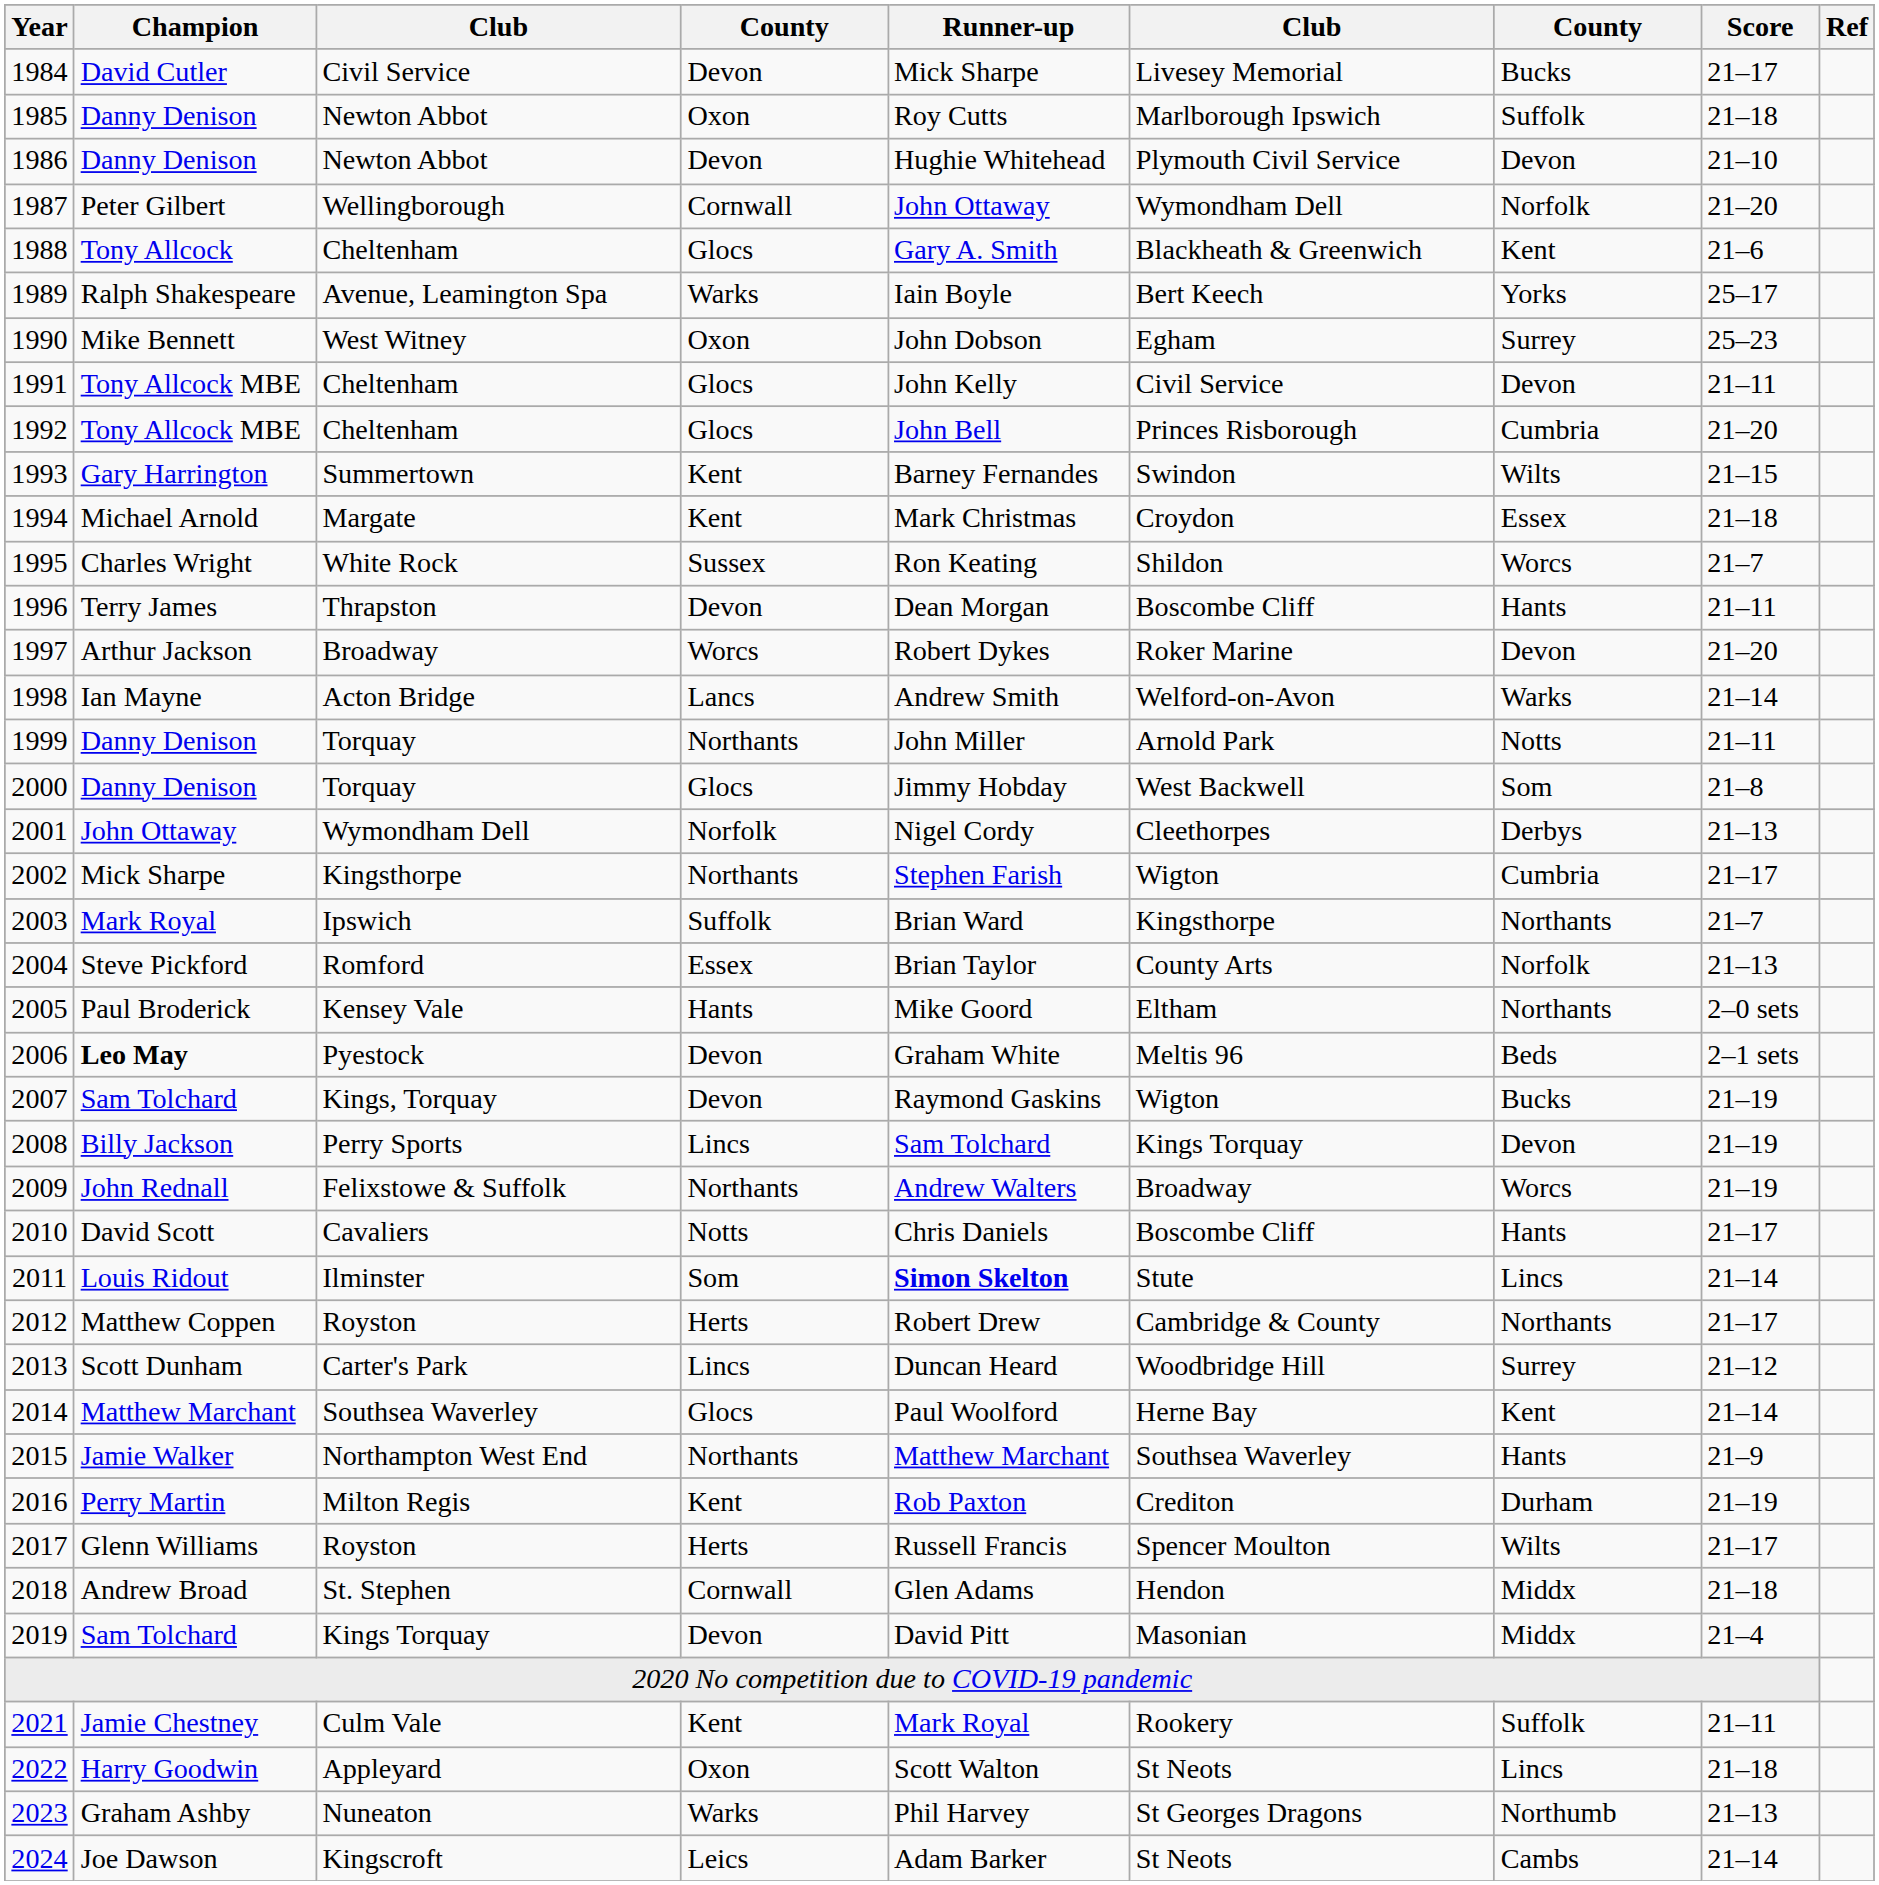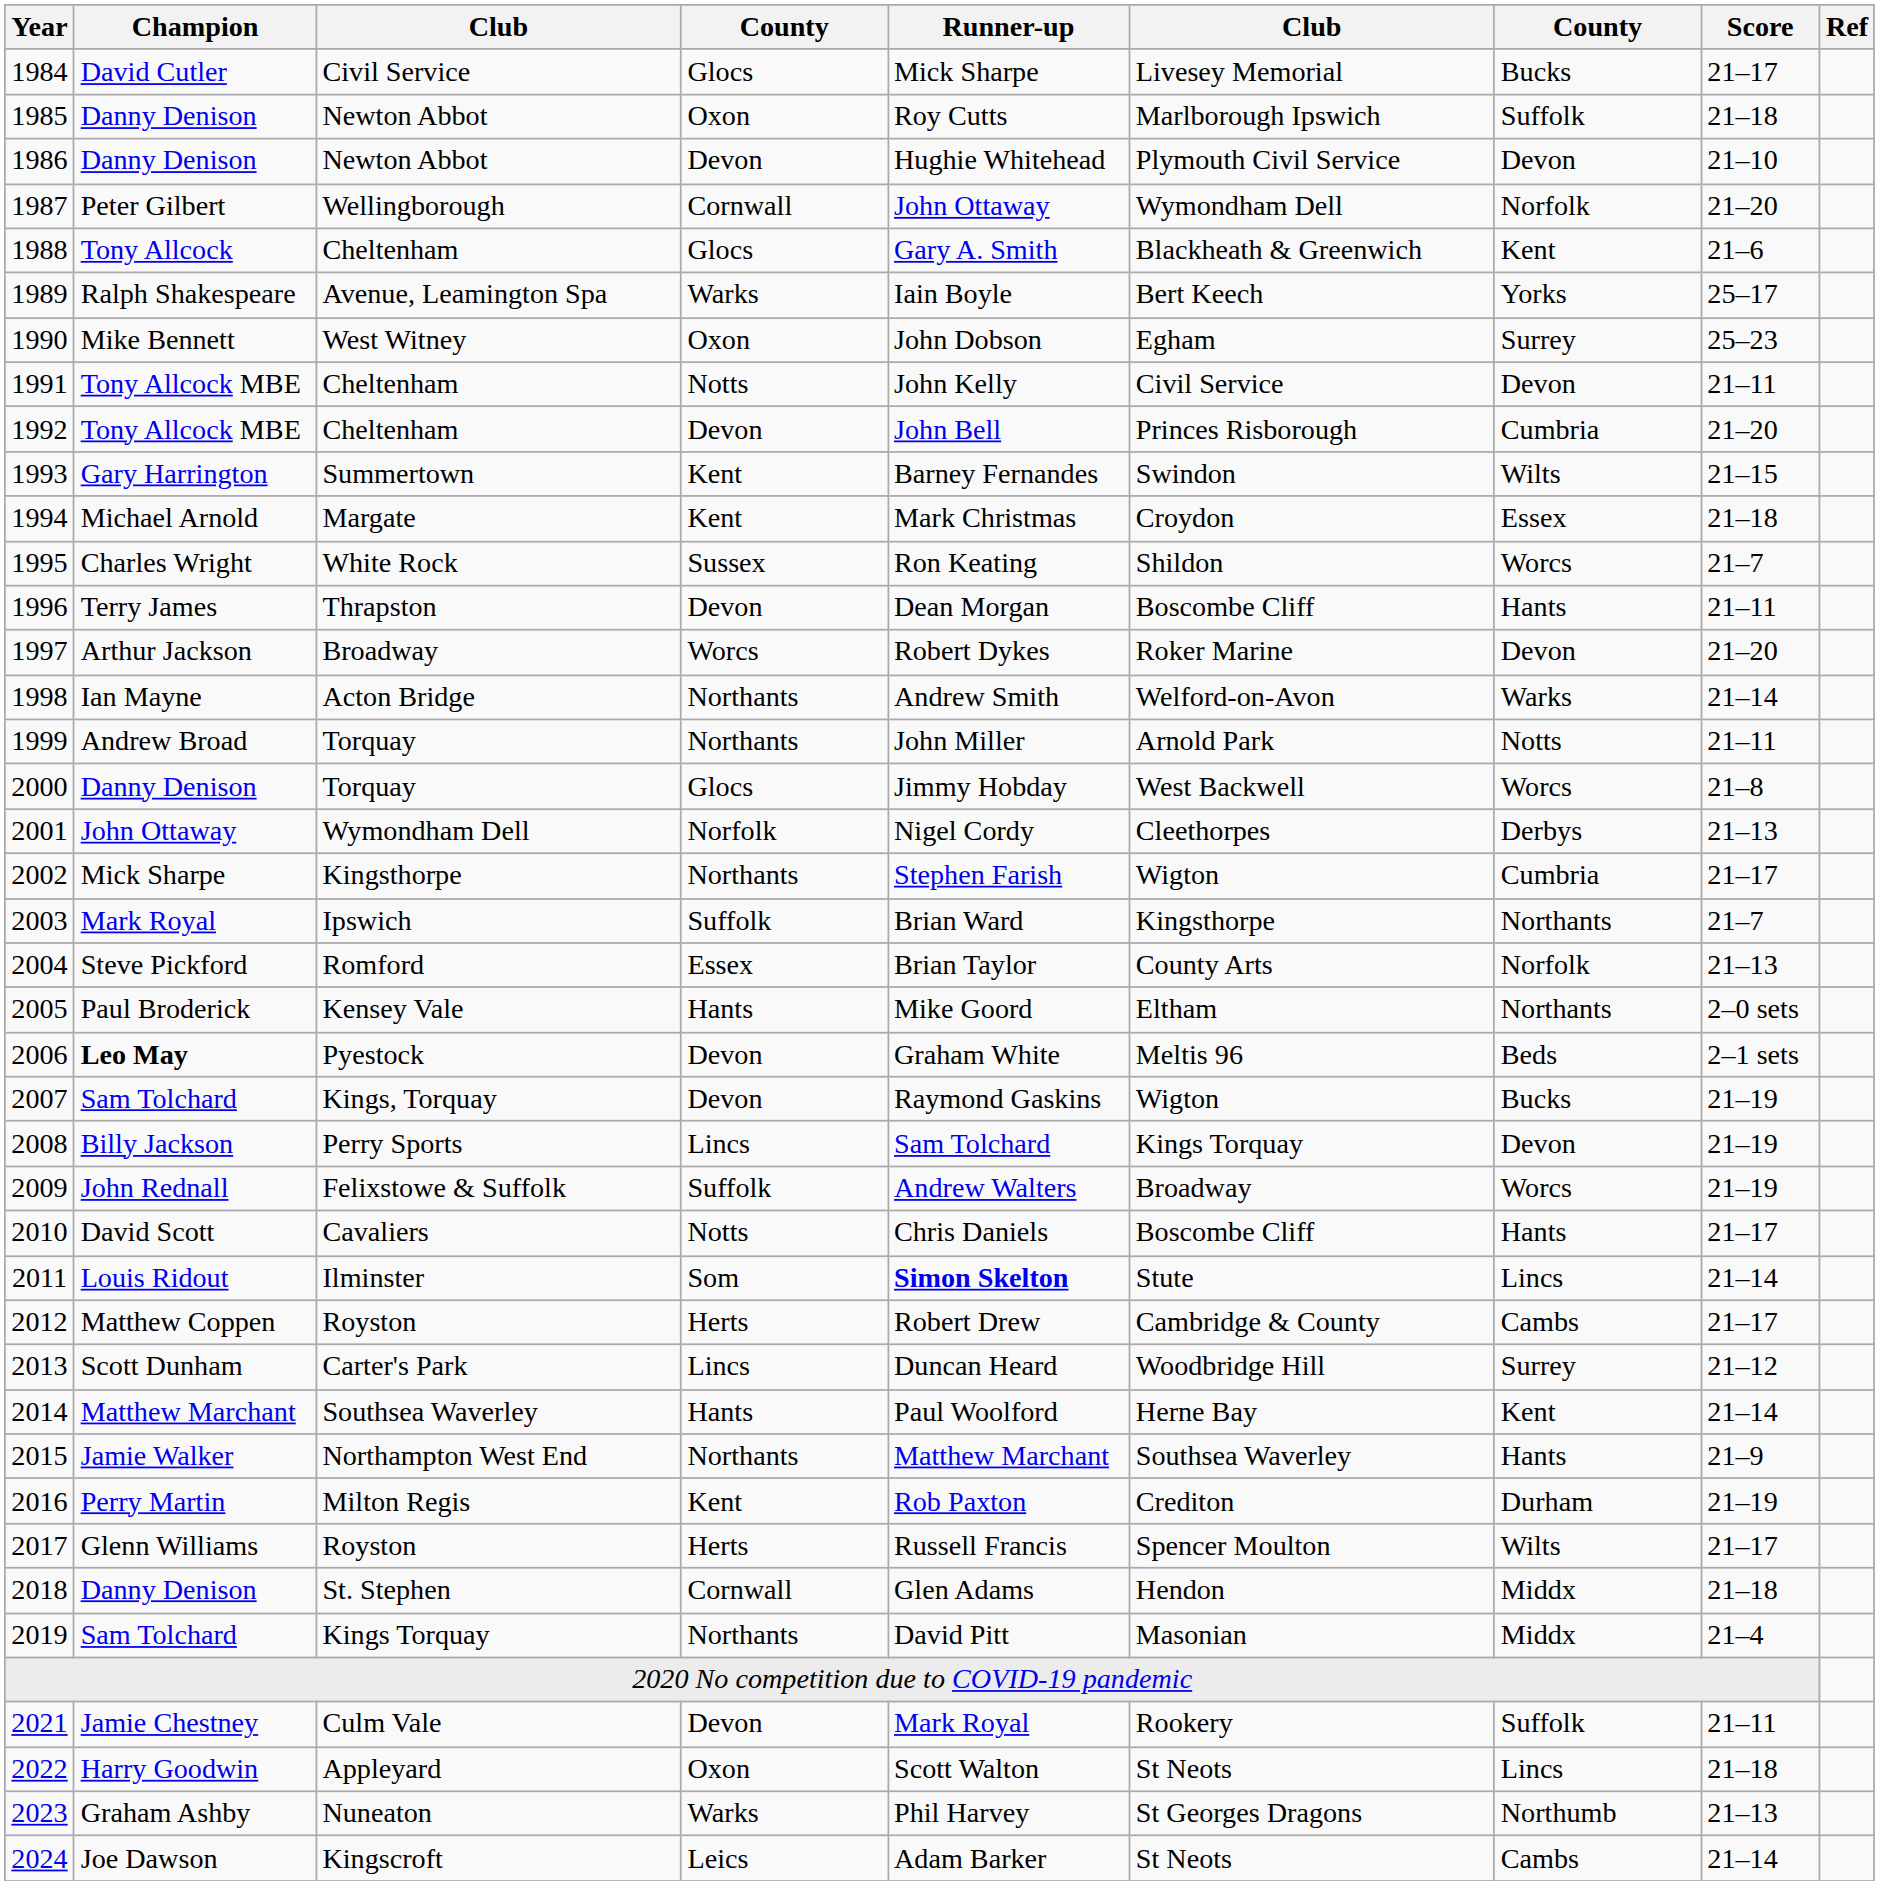 <table class="wikitable">
 <tr>
 <th width="30">Year</th>
 <th width="130">Champion</th>
 <th width="200">Club</th>
 <th width="110">County</th>
 <th width="130">Runner-up</th>
 <th width="200">Club</th>
 <th width="110">County</th>
 <th width="60">Score</th>
 <th width="20">Ref</th>
 </tr>
 <tr>
 <td align=center>1984</td>
 <td><a href='#'>David Cutler</a></td>
 <td>Civil Service</td>
-<td>Devon</td>
+<td>Glocs</td>
 <td>Mick Sharpe</td>
 <td>Livesey Memorial</td>
 <td>Bucks</td>
 <td>21–17</td>
 <td></td>
 </tr>
 <tr>
 <td align=center>1985</td>
 <td><a href='#'>Danny Denison</a></td>
 <td>Newton Abbot</td>
 <td>Oxon</td>
 <td>Roy Cutts</td>
 <td>Marlborough Ipswich</td>
 <td>Suffolk</td>
 <td>21–18</td>
 <td></td>
 </tr>
 <tr>
 <td align=center>1986</td>
 <td><a href='#'>Danny Denison</a></td>
 <td>Newton Abbot</td>
 <td>Devon</td>
 <td>Hughie Whitehead</td>
 <td>Plymouth Civil Service</td>
 <td>Devon</td>
 <td>21–10</td>
 <td></td>
 </tr>
 <tr>
 <td align=center>1987</td>
 <td>Peter Gilbert</td>
 <td>Wellingborough</td>
 <td>Cornwall</td>
 <td><a href='#'>John Ottaway</a></td>
 <td>Wymondham Dell</td>
 <td>Norfolk</td>
 <td>21–20</td>
 <td></td>
 </tr>
 <tr>
 <td align=center>1988</td>
 <td><a href='#'>Tony Allcock</a></td>
 <td>Cheltenham</td>
 <td>Glocs</td>
 <td><a href='#'>Gary A. Smith</a></td>
 <td>Blackheath & Greenwich</td>
 <td>Kent</td>
 <td>21–6</td>
 <td></td>
 </tr>
 <tr>
 <td align=center>1989</td>
 <td>Ralph Shakespeare</td>
 <td>Avenue, Leamington Spa</td>
 <td>Warks</td>
 <td>Iain Boyle</td>
 <td>Bert Keech</td>
 <td>Yorks</td>
 <td>25–17</td>
 <td></td>
 </tr>
 <tr>
 <td align=center>1990</td>
 <td>Mike Bennett</td>
 <td>West Witney</td>
 <td>Oxon</td>
 <td>John Dobson</td>
 <td>Egham</td>
 <td>Surrey</td>
 <td>25–23</td>
 <td></td>
 </tr>
 <tr>
 <td align=center>1991</td>
 <td><a href='#'>Tony Allcock</a> MBE</td>
 <td>Cheltenham</td>
-<td>Glocs</td>
+<td>Notts</td>
 <td>John Kelly</td>
 <td>Civil Service</td>
 <td>Devon</td>
 <td>21–11</td>
 <td></td>
 </tr>
 <tr>
 <td align=center>1992</td>
 <td><a href='#'>Tony Allcock</a> MBE</td>
 <td>Cheltenham</td>
-<td>Glocs</td>
+<td>Devon</td>
 <td><a href='#'>John Bell</a></td>
 <td>Princes Risborough</td>
 <td>Cumbria</td>
 <td>21–20</td>
 <td></td>
 </tr>
 <tr>
 <td align=center>1993</td>
 <td><a href='#'>Gary Harrington</a></td>
 <td>Summertown</td>
 <td>Kent</td>
 <td>Barney Fernandes</td>
 <td>Swindon</td>
 <td>Wilts</td>
 <td>21–15</td>
 <td></td>
 </tr>
 <tr>
 <td align=center>1994</td>
 <td>Michael Arnold</td>
 <td>Margate</td>
 <td>Kent</td>
 <td>Mark Christmas</td>
 <td>Croydon</td>
 <td>Essex</td>
 <td>21–18</td>
 <td></td>
 </tr>
 <tr>
 <td align=center>1995</td>
 <td>Charles Wright</td>
 <td>White Rock</td>
 <td>Sussex</td>
 <td>Ron Keating</td>
 <td>Shildon</td>
 <td>Worcs</td>
 <td>21–7</td>
 <td></td>
 </tr>
 <tr>
 <td align=center>1996</td>
 <td>Terry James</td>
 <td>Thrapston</td>
 <td>Devon</td>
 <td>Dean Morgan</td>
 <td>Boscombe Cliff</td>
 <td>Hants</td>
 <td>21–11</td>
 <td></td>
 </tr>
 <tr>
 <td align=center>1997</td>
 <td>Arthur Jackson</td>
 <td>Broadway</td>
 <td>Worcs</td>
 <td>Robert Dykes</td>
 <td>Roker Marine</td>
 <td>Devon</td>
 <td>21–20</td>
 <td></td>
 </tr>
 <tr>
 <td align=center>1998</td>
 <td>Ian Mayne</td>
 <td>Acton Bridge</td>
-<td>Lancs</td>
+<td>Northants</td>
 <td>Andrew Smith</td>
 <td>Welford-on-Avon</td>
 <td>Warks</td>
 <td>21–14</td>
 <td></td>
 </tr>
 <tr>
 <td align=center>1999</td>
-<td><a href='#'>Danny Denison</a></td>
+<td>Andrew Broad</td>
 <td>Torquay</td>
 <td>Northants</td>
 <td>John Miller</td>
 <td>Arnold Park</td>
 <td>Notts</td>
 <td>21–11</td>
 <td></td>
 </tr>
 <tr>
 <td align=center>2000</td>
 <td><a href='#'>Danny Denison</a></td>
 <td>Torquay</td>
 <td>Glocs</td>
 <td>Jimmy Hobday</td>
 <td>West Backwell</td>
-<td>Som</td>
+<td>Worcs</td>
 <td>21–8</td>
 <td></td>
 </tr>
 <tr>
 <td align=center>2001</td>
 <td><a href='#'>John Ottaway</a></td>
 <td>Wymondham Dell</td>
 <td>Norfolk</td>
 <td>Nigel Cordy</td>
 <td>Cleethorpes</td>
 <td>Derbys</td>
 <td>21–13</td>
 <td></td>
 </tr>
 <tr>
 <td align=center>2002</td>
 <td>Mick Sharpe</td>
 <td>Kingsthorpe</td>
 <td>Northants</td>
 <td><a href='#'>Stephen Farish</a></td>
 <td>Wigton</td>
 <td>Cumbria</td>
 <td>21–17</td>
 <td></td>
 </tr>
 <tr>
 <td align=center>2003</td>
 <td><a href='#'>Mark Royal</a></td>
 <td>Ipswich</td>
 <td>Suffolk</td>
 <td>Brian Ward</td>
 <td>Kingsthorpe</td>
 <td>Northants</td>
 <td>21–7</td>
 <td></td>
 </tr>
 <tr>
 <td align=center>2004</td>
 <td>Steve Pickford</td>
 <td>Romford</td>
 <td>Essex</td>
 <td>Brian Taylor</td>
 <td>County Arts</td>
 <td>Norfolk</td>
 <td>21–13</td>
 <td></td>
 </tr>
 <tr>
 <td align=center>2005</td>
 <td>Paul Broderick</td>
 <td>Kensey Vale</td>
 <td>Hants</td>
 <td>Mike Goord</td>
 <td>Eltham</td>
 <td>Northants</td>
 <td>2–0 sets</td>
 <td></td>
 </tr>
 <tr>
 <td align=center>2006</td>
 <td><strong>Leo May</strong></td>
 <td>Pyestock</td>
 <td>Devon</td>
 <td>Graham White</td>
 <td>Meltis 96</td>
 <td>Beds</td>
 <td>2–1 sets</td>
 <td></td>
 </tr>
 <tr>
 <td align=center>2007</td>
 <td><a href='#'>Sam Tolchard</a></td>
 <td>Kings, Torquay</td>
 <td>Devon</td>
 <td>Raymond Gaskins</td>
 <td>Wigton</td>
 <td>Bucks</td>
 <td>21–19</td>
 <td></td>
 </tr>
 <tr>
 <td align=center>2008</td>
 <td><a href='#'>Billy Jackson</a></td>
 <td>Perry Sports</td>
 <td>Lincs</td>
 <td><a href='#'>Sam Tolchard</a></td>
 <td>Kings Torquay</td>
 <td>Devon</td>
 <td>21–19</td>
 <td></td>
 </tr>
 <tr>
 <td align=center>2009</td>
 <td><a href='#'>John Rednall</a></td>
 <td>Felixstowe & Suffolk</td>
-<td>Northants</td>
+<td>Suffolk</td>
 <td><a href='#'>Andrew Walters</a></td>
 <td>Broadway</td>
 <td>Worcs</td>
 <td>21–19</td>
 <td></td>
 </tr>
 <tr>
 <td align=center>2010</td>
 <td>David Scott</td>
 <td>Cavaliers</td>
 <td>Notts</td>
 <td>Chris Daniels</td>
 <td>Boscombe Cliff</td>
 <td>Hants</td>
 <td>21–17</td>
 <td></td>
 </tr>
 <tr>
 <td align=center>2011</td>
 <td><a href='#'>Louis Ridout</a></td>
 <td>Ilminster</td>
 <td>Som</td>
 <td><strong><a href='#'>Simon Skelton</a></strong></td>
 <td>Stute</td>
 <td>Lincs</td>
 <td>21–14</td>
 <td></td>
 </tr>
 <tr>
 <td align=center>2012</td>
 <td>Matthew Coppen</td>
 <td>Royston</td>
 <td>Herts</td>
 <td>Robert Drew</td>
 <td>Cambridge & County</td>
-<td>Northants</td>
+<td>Cambs</td>
 <td>21–17</td>
 <td></td>
 </tr>
 <tr>
 <td align=center>2013</td>
 <td>Scott Dunham</td>
 <td>Carter's Park</td>
 <td>Lincs</td>
 <td>Duncan Heard</td>
 <td>Woodbridge Hill</td>
 <td>Surrey</td>
 <td>21–12</td>
 <td></td>
 </tr>
 <tr>
 <td align=center>2014</td>
 <td><a href='#'>Matthew Marchant</a></td>
 <td>Southsea Waverley</td>
-<td>Glocs</td>
+<td>Hants</td>
 <td>Paul Woolford</td>
 <td>Herne Bay</td>
 <td>Kent</td>
 <td>21–14</td>
 <td></td>
 </tr>
 <tr>
 <td align=center>2015</td>
 <td><a href='#'>Jamie Walker</a></td>
 <td>Northampton West End</td>
 <td>Northants</td>
 <td><a href='#'>Matthew Marchant</a></td>
 <td>Southsea Waverley</td>
 <td>Hants</td>
 <td>21–9</td>
 <td></td>
 </tr>
 <tr>
 <td align=center>2016</td>
 <td><a href='#'>Perry Martin</a></td>
 <td>Milton Regis</td>
 <td>Kent</td>
 <td><a href='#'>Rob Paxton</a></td>
 <td>Crediton</td>
 <td>Durham</td>
 <td>21–19</td>
 <td></td>
 </tr>
 <tr>
 <td align=center>2017</td>
 <td>Glenn Williams</td>
 <td>Royston</td>
 <td>Herts</td>
 <td>Russell Francis</td>
 <td>Spencer Moulton</td>
 <td>Wilts</td>
 <td>21–17</td>
 <td></td>
 </tr>
 <tr>
 <td align=center>2018</td>
-<td>Andrew Broad</td>
+<td><a href='#'>Danny Denison</a></td>
 <td>St. Stephen</td>
 <td>Cornwall</td>
 <td>Glen Adams</td>
 <td>Hendon</td>
 <td>Middx</td>
 <td>21–18</td>
 <td></td>
 </tr>
 <tr>
 <td align=center>2019</td>
 <td><a href='#'>Sam Tolchard</a></td>
 <td>Kings Torquay</td>
-<td>Devon</td>
+<td>Northants</td>
 <td>David Pitt</td>
 <td>Masonian</td>
 <td>Middx</td>
 <td>21–4</td>
 <td></td>
 </tr>
 <tr align=center>
 <td colspan=8 bgcolor="ececec"><em>2020 No competition due to <a href='#'>COVID-19 pandemic</a></em></td>
 <td align=left></td>
 </tr>
 <tr>
 <td align=center><a href='#'>2021</a></td>
 <td><a href='#'>Jamie Chestney</a></td>
 <td>Culm Vale</td>
-<td>Kent</td>
+<td>Devon</td>
 <td><a href='#'>Mark Royal</a></td>
 <td>Rookery</td>
 <td>Suffolk</td>
 <td>21–11</td>
 <td></td>
 </tr>
 <tr>
 <td align=center><a href='#'>2022</a></td>
 <td><a href='#'>Harry Goodwin</a></td>
 <td>Appleyard</td>
 <td>Oxon</td>
 <td>Scott Walton</td>
 <td>St Neots</td>
 <td>Lincs</td>
 <td>21–18</td>
 <td></td>
 </tr>
 <tr>
 <td align=center><a href='#'>2023</a></td>
 <td>Graham Ashby</td>
 <td>Nuneaton</td>
 <td>Warks</td>
 <td>Phil Harvey</td>
 <td>St Georges Dragons</td>
 <td>Northumb</td>
 <td>21–13</td>
 <td></td>
 </tr>
 <tr>
 <td align=center><a href='#'>2024</a></td>
 <td>Joe Dawson</td>
 <td>Kingscroft</td>
 <td>Leics</td>
 <td>Adam Barker</td>
 <td>St Neots</td>
 <td>Cambs</td>
 <td>21–14</td>
 <td></td>
 </tr>
 </table>
